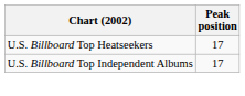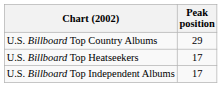 <table class="wikitable">
 <tr>
 <th>Chart (2002)</th>
 <th>Peak<br>position</th>
+</tr>
+<tr>
+<td>U.S. <em>Billboard</em> Top Country Albums</td>
+<td align="center">29</td>
 </tr>
 <tr>
 <td>U.S. <em>Billboard</em> Top Heatseekers</td>
 <td align="center">17</td>
 </tr>
 <tr>
 <td>U.S. <em>Billboard</em> Top Independent Albums</td>
 <td align="center">17</td>
 </tr>
 </table>
